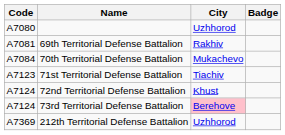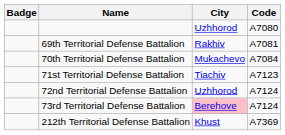 <table class="wikitable" style="font-size: 95%;">
 <tr>
-<th>Code</th>
+<th>Badge</th>
 <th>Name</th>
 <th>City</th>
-<th>Badge</th>
+<th>Code</th>
 </tr>
 <tr>
-<td>А7080</td>
+<td></td>
 <td></td>
 <td><a href='#'>Uzhhorod</a></td>
-<td></td>
+<td>А7080</td>
 </tr>
 <tr>
-<td>А7081</td>
+<td></td>
 <td>69th Territorial Defense Battalion</td>
 <td><a href='#'>Rakhiv</a></td>
-<td></td>
+<td>А7081</td>
 </tr>
 <tr>
-<td>А7084</td>
+<td></td>
 <td>70th Territorial Defense Battalion</td>
 <td><a href='#'>Mukachevo</a></td>
-<td></td>
+<td>А7084</td>
 </tr>
 <tr>
-<td>А7123</td>
+<td></td>
 <td>71st Territorial Defense Battalion</td>
 <td><a href='#'>Tiachiv</a></td>
-<td></td>
+<td>А7123</td>
 </tr>
 <tr>
+<td></td>
+<td>72nd Territorial Defense Battalion</td>
+<td><a href='#'>Uzhhorod</a></td>
 <td>А7124</td>
-<td>72nd Territorial Defense Battalion</td>
-<td><a href='#'>Khust</a></td>
-<td></td>
 </tr>
 <tr>
-<td>А7124</td>
+<td></td>
 <td>73rd Territorial Defense Battalion</td>
 <td style="background: pink;"><a href='#'>Berehove</a></td>
-<td></td>
+<td>А7124</td>
 </tr>
 <tr>
+<td></td>
+<td>212th Territorial Defense Battalion</td>
+<td><a href='#'>Khust</a></td>
 <td>А7369</td>
-<td>212th Territorial Defense Battalion</td>
-<td><a href='#'>Uzhhorod</a></td>
-<td></td>
 </tr>
 </table>
